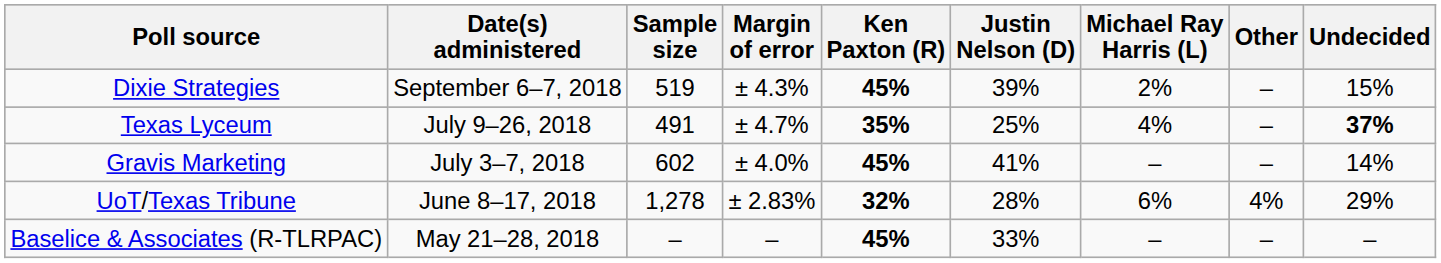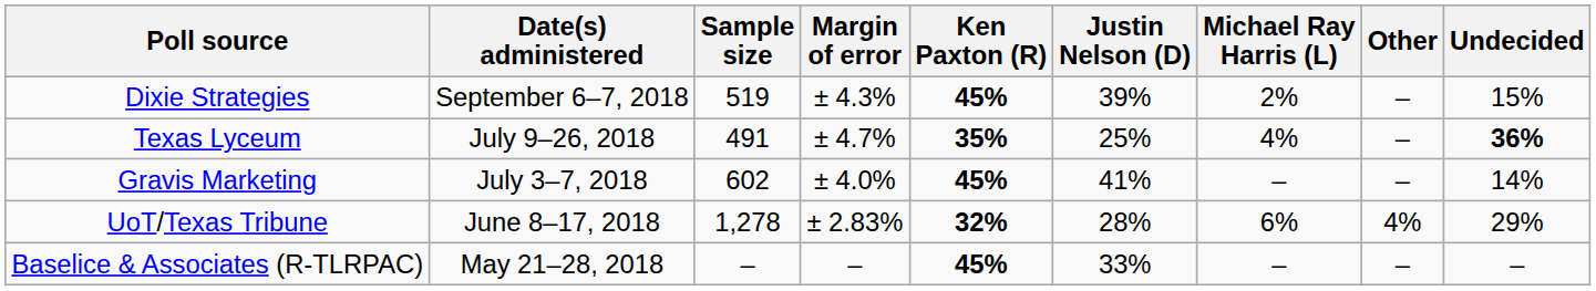 <table class="wikitable" style="font-size:90%;text-align:center;">
 <tr>
 <th>Poll source</th>
 <th>Date(s)<br>administered</th>
 <th>Sample<br>size</th>
 <th>Margin<br>of error</th>
 <th>Ken<br>Paxton (R)</th>
 <th>Justin<br>Nelson (D)</th>
 <th>Michael Ray<br>Harris (L)</th>
 <th>Other</th>
 <th>Undecided</th>
 </tr>
 <tr>
 <td><a href='#'>Dixie Strategies</a></td>
 <td align="center">September 6–7, 2018</td>
 <td align="center">519</td>
 <td align="center">± 4.3%</td>
 <td><strong>45%</strong></td>
 <td align="center">39%</td>
 <td align="center">2%</td>
 <td align="center">–</td>
 <td align="center">15%</td>
 </tr>
 <tr>
 <td><a href='#'>Texas Lyceum</a></td>
 <td align="center">July 9–26, 2018</td>
 <td align="center">491</td>
 <td align="center">± 4.7%</td>
 <td><strong>35%</strong></td>
 <td align="center">25%</td>
 <td align="center">4%</td>
 <td align="center">–</td>
-<td><strong>37%</strong></td>
+<td><strong>36%</strong></td>
 </tr>
 <tr>
 <td><a href='#'>Gravis Marketing</a></td>
 <td align="center">July 3–7, 2018</td>
 <td align="center">602</td>
 <td align="center">± 4.0%</td>
 <td><strong>45%</strong></td>
 <td align="center">41%</td>
 <td align="center">–</td>
 <td align="center">–</td>
 <td align="center">14%</td>
 </tr>
 <tr>
 <td><a href='#'>UoT</a>/<a href='#'>Texas Tribune</a></td>
 <td align="center">June 8–17, 2018</td>
 <td align="center">1,278</td>
 <td align="center">± 2.83%</td>
 <td><strong>32%</strong></td>
 <td align="center">28%</td>
 <td align="center">6%</td>
 <td align="center">4%</td>
 <td align="center">29%</td>
 </tr>
 <tr>
 <td><a href='#'>Baselice & Associates</a> (R-TLRPAC)</td>
 <td align="center">May 21–28, 2018</td>
 <td align="center">–</td>
 <td align="center">–</td>
 <td><strong>45%</strong></td>
 <td align="center">33%</td>
 <td align="center">–</td>
 <td align="center">–</td>
 <td align="center">–</td>
 </tr>
 </table>
